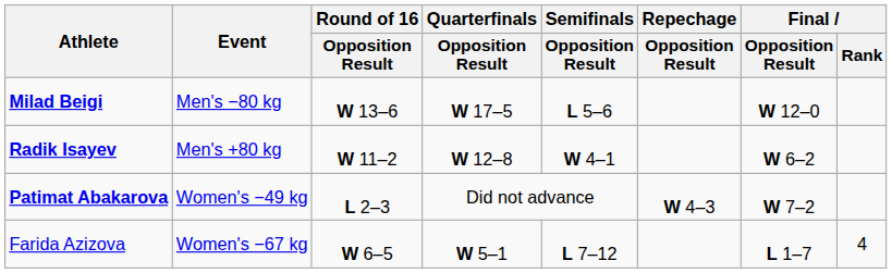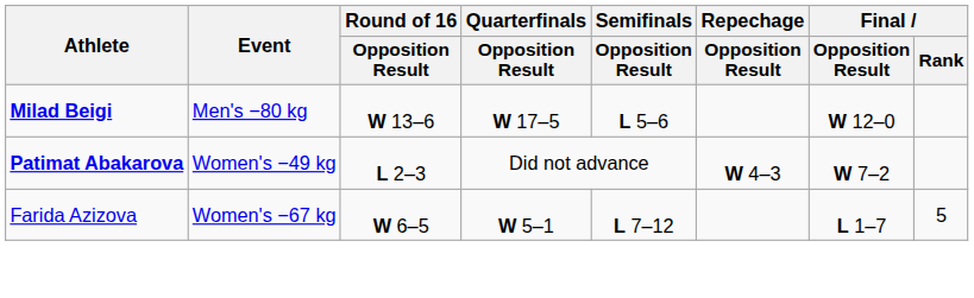 <table class="wikitable" style="font-size:90%">
 <tr>
 <th rowspan="2">Athlete</th>
 <th rowspan="2">Event</th>
 <th>Round of 16</th>
 <th>Quarterfinals</th>
 <th>Semifinals</th>
 <th>Repechage</th>
 <th colspan=2>Final / </th>
 </tr>
 <tr style="font-size:95%">
 <th>Opposition<br>Result</th>
 <th>Opposition<br>Result</th>
 <th>Opposition<br>Result</th>
 <th>Opposition<br>Result</th>
 <th>Opposition<br>Result</th>
 <th>Rank</th>
 </tr>
 <tr align=center>
 <td align=left><strong><a href='#'>Milad Beigi</a></strong></td>
 <td align=left><a href='#'>Men's −80 kg</a></td>
 <td><br><strong>W</strong> 13–6</td>
 <td><br><strong>W</strong> 17–5 </td>
 <td><br><strong>L</strong> 5–6</td>
 <td></td>
 <td><br><strong>W</strong> 12–0 </td>
 <td></td>
 </tr>
 <tr align=center>
-<td align=left><strong><a href='#'>Radik Isayev</a></strong></td>
-<td align=left><a href='#'>Men's +80 kg</a></td>
-<td><br><strong>W</strong> 11–2</td>
-<td><br><strong>W</strong> 12–8</td>
-<td><br><strong>W</strong> 4–1</td>
-<td></td>
-<td><br><strong>W</strong> 6–2</td>
-<td></td>
-</tr>
-<tr align=center>
 <td align=left><strong><a href='#'>Patimat Abakarova</a></strong></td>
 <td align=left><a href='#'>Women's −49 kg</a></td>
 <td><br><strong>L</strong> 2–3</td>
 <td colspan=2>Did not advance</td>
 <td><br><strong>W</strong> 4–3</td>
 <td><br><strong>W</strong> 7–2</td>
 <td></td>
 </tr>
 <tr align=center>
 <td align=left><a href='#'>Farida Azizova</a></td>
 <td align=left><a href='#'>Women's −67 kg</a></td>
 <td><br><strong>W</strong> 6–5</td>
 <td><br><strong>W</strong> 5–1</td>
 <td><br><strong>L</strong> 7–12</td>
 <td></td>
 <td><br><strong>L</strong> 1–7</td>
-<td>4</td>
+<td>5</td>
 </tr>
 </table>
